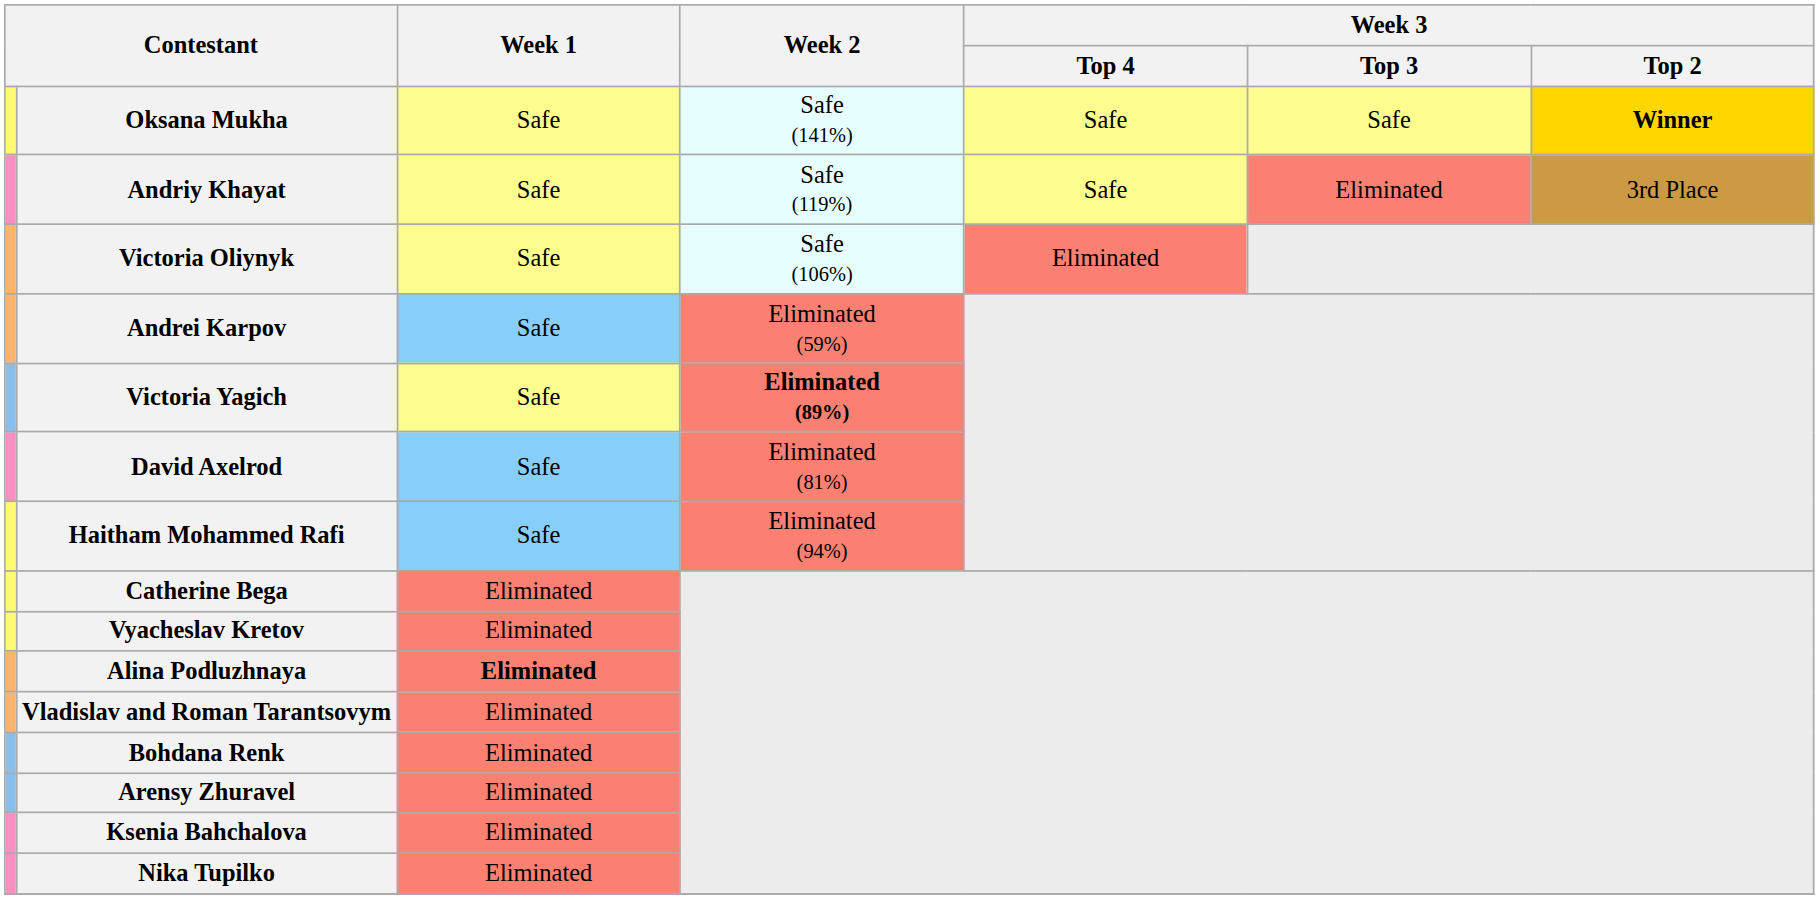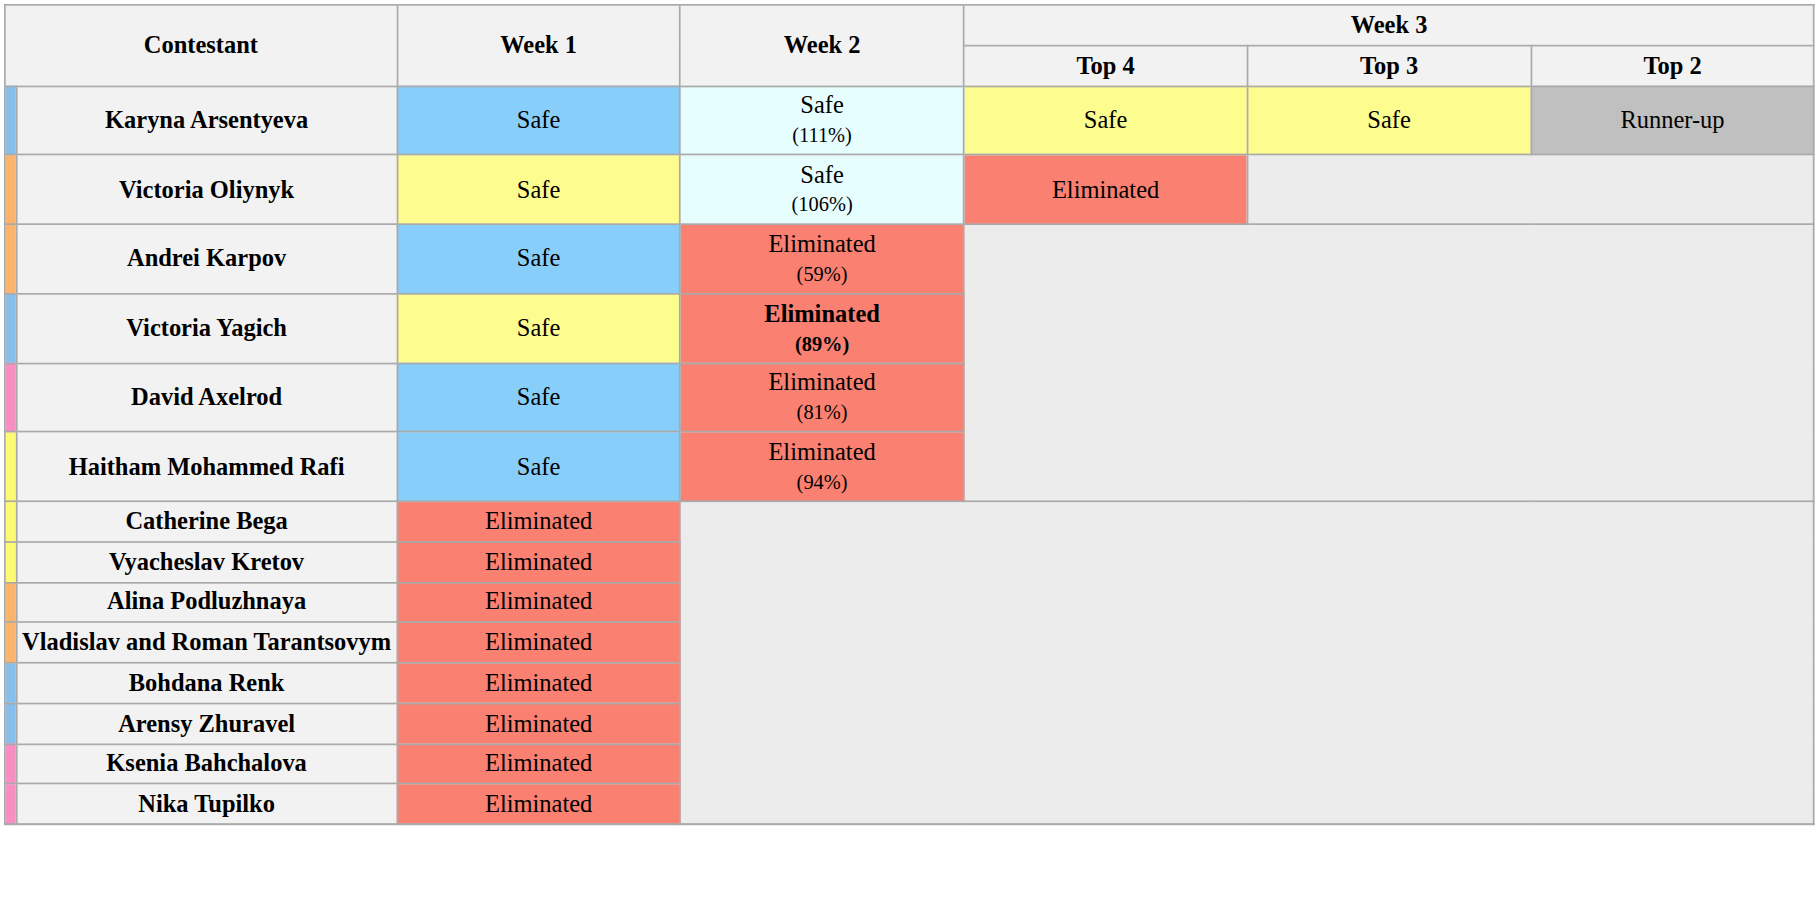 <table class="wikitable" style="font-size:90%; text-align:center">
 <tr>
 <th colspan=2 rowspan=2 width="50">Contestant</th>
 <th width="160" scope="col" rowspan=2>Week 1</th>
 <th width="160" scope="col" rowspan=2>Week 2</th>
 <th width="480" scope="col" colspan=3>Week 3</th>
 </tr>
 <tr>
 <th width="160" scope=col>Top 4</th>
 <th width="160" scope=col>Top 3</th>
 <th width="160" scope=col>Top 2</th>
 </tr>
 <tr>
-<td style="background:#fffa73;"></td>
-<th>Oksana Mukha</th>
-<td style="background:#fdfc8f;">Safe</td>
-<td style="background:#E7FEFF;">Safe<br><small>(141%)</small></td>
+<td style="background:#87beeb;"></td>
+<th>Karyna Arsentyeva</th>
+<td style="background:lightskyblue;">Safe</td>
+<td style="background:#E7FEFF;">Safe<br><small>(111%)</small></td>
 <td style="background:#fdfc8f;">Safe</td>
 <td style="background:#fdfc8f;">Safe</td>
-<td style="text-align:center; background:gold"><strong>Winner</strong></td>
-</tr>
-<tr>
-<td style="background:#f78fc2;"></td>
-<th>Andriy Khayat</th>
-<td style="background:#fdfc8f;">Safe</td>
-<td style="background:#E7FEFF;">Safe <br><small>(119%)</small></td>
-<td style="background:#fdfc8f;">Safe</td>
-<td style="background:#fa8072;">Eliminated</td>
-<td bgcolor=#c94 colspan=1>3rd Place</td>
+<td style="text-align:center; background:silver">Runner-up</td>
 </tr>
 <tr>
 <td style="background:#fbb46e;"></td>
 <th>Victoria Oliynyk</th>
 <td style="background:#fdfc8f;">Safe</td>
 <td style="background:#E7FEFF;">Safe <br><small>(106%)</small></td>
 <td style="background:#fa8072;">Eliminated</td>
 <td bgcolor=#ececec colspan=2></td>
 </tr>
 <tr>
 <td style="background:#fbb46e;"></td>
 <th>Andrei Karpov</th>
 <td style="background:lightskyblue;">Safe</td>
 <td style="background:#fa8072;">Eliminated<br><small>(59%)</small></td>
 <td bgcolor=#ececec colspan="3" rowspan="4"></td>
 </tr>
 <tr>
 <td style="background:#87beeb;"></td>
 <th>Victoria Yagich</th>
 <td style="background:#fdfc8f;">Safe</td>
 <td style="background:#fa8072;"><strong>Eliminated<br><small>(89%)</small></strong></td>
 </tr>
 <tr>
 <td style="background:#f78fc2;"></td>
 <th>David Axelrod</th>
 <td style="background:lightskyblue;">Safe</td>
 <td style="background:#fa8072;">Eliminated<br><small>(81%)</small></td>
 </tr>
 <tr>
 <td style="background:#fffa73;"></td>
 <th>Haitham Mohammed Rafi</th>
 <td style="background:lightskyblue;">Safe</td>
 <td style="background:#fa8072;">Eliminated<br><small>(94%)</small></td>
 </tr>
 <tr>
 <td style="background:#fffa73;"></td>
 <th>Catherine Bega</th>
 <td style="background:#fa8072;">Eliminated</td>
 <td bgcolor=#ececec colspan="4" rowspan="8"></td>
 </tr>
 <tr>
 <td style="background:#fffa73;"></td>
 <th>Vyacheslav Kretov</th>
 <td style="background:#fa8072;">Eliminated</td>
 </tr>
 <tr>
 <td style="background:#fbb46e;"></td>
 <th>Alina Podluzhnaya</th>
-<td style="background:#fa8072;"><strong>Eliminated</strong></td>
+<td style="background:#fa8072;">Eliminated</td>
 </tr>
 <tr>
 <td style="background:#fbb46e;"></td>
 <th>Vladislav and Roman Tarantsovym</th>
 <td style="background:#fa8072;">Eliminated</td>
 </tr>
 <tr>
 <td style="background:#87beeb;"></td>
 <th>Bohdana Renk</th>
 <td style="background:#fa8072;">Eliminated</td>
 </tr>
 <tr>
 <td style="background:#87beeb;"></td>
 <th>Arensy Zhuravel</th>
 <td style="background:#fa8072;">Eliminated</td>
 </tr>
 <tr>
 <td style="background:#f78fc2"></td>
 <th>Ksenia Bahchalova</th>
 <td style="background:#fa8072;">Eliminated</td>
 </tr>
 <tr>
 <td style="background:#f78fc2"></td>
 <th>Nika Tupilko</th>
 <td style="background:#fa8072;">Eliminated</td>
 </tr>
 <tr>
 </tr>
 </table>
